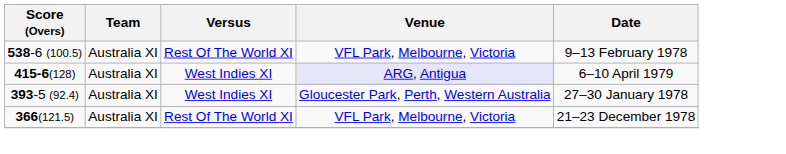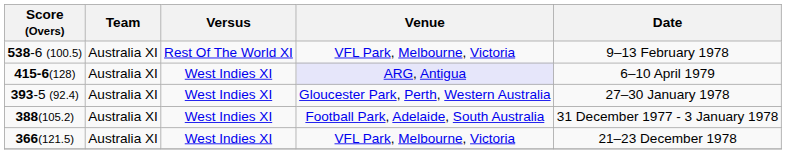 <table class="wikitable" style="text-align:center;">
 <tr>
 <th>Score <br><small>(Overs)</small></th>
 <th>Team</th>
 <th>Versus</th>
 <th>Venue</th>
 <th>Date</th>
 </tr>
 <tr>
 <td><strong>538</strong>-6 <small>(100.5)</small></td>
 <td> Australia XI</td>
 <td> <a href='#'>Rest Of The World XI</a></td>
 <td><a href='#'>VFL Park</a>, <a href='#'>Melbourne</a>, <a href='#'>Victoria</a></td>
 <td>9–13 February 1978</td>
 </tr>
 <tr>
 <td><strong>415-6</strong><small>(128)</small></td>
 <td> Australia XI</td>
 <td> <a href='#'>West Indies XI</a></td>
 <td style="background: lavender;"><a href='#'>ARG</a>, <a href='#'>Antigua</a></td>
 <td>6–10 April 1979</td>
 </tr>
 <tr>
 <td><strong>393</strong>-5 <small>(92.4)</small></td>
 <td> Australia XI</td>
 <td> <a href='#'>West Indies XI</a></td>
 <td><a href='#'>Gloucester Park</a>, <a href='#'>Perth</a>, <a href='#'>Western Australia</a></td>
 <td>27–30 January 1978</td>
 </tr>
 <tr>
+<td><strong>388</strong><small>(105.2)</small></td>
+<td> Australia XI</td>
+<td> <a href='#'>West Indies XI</a></td>
+<td><a href='#'>Football Park</a>, <a href='#'>Adelaide</a>, <a href='#'>South Australia</a></td>
+<td>31 December 1977 - 3 January 1978</td>
+</tr>
+<tr>
 <td><strong>366</strong><small>(121.5)</small></td>
 <td> Australia XI</td>
-<td> <a href='#'>Rest Of The World XI</a></td>
+<td> <a href='#'>West Indies XI</a></td>
 <td><a href='#'>VFL Park</a>, <a href='#'>Melbourne</a>, <a href='#'>Victoria</a></td>
 <td>21–23 December 1978</td>
 </tr>
 <tr>
 </tr>
 </table>
